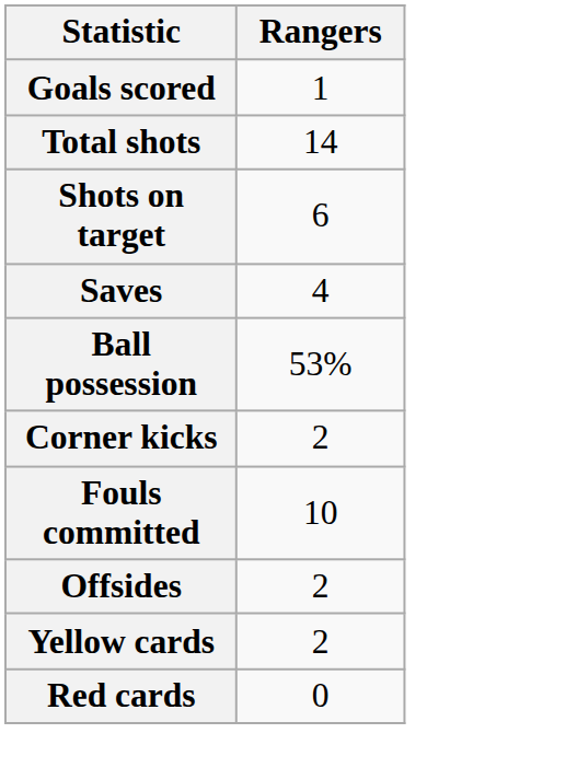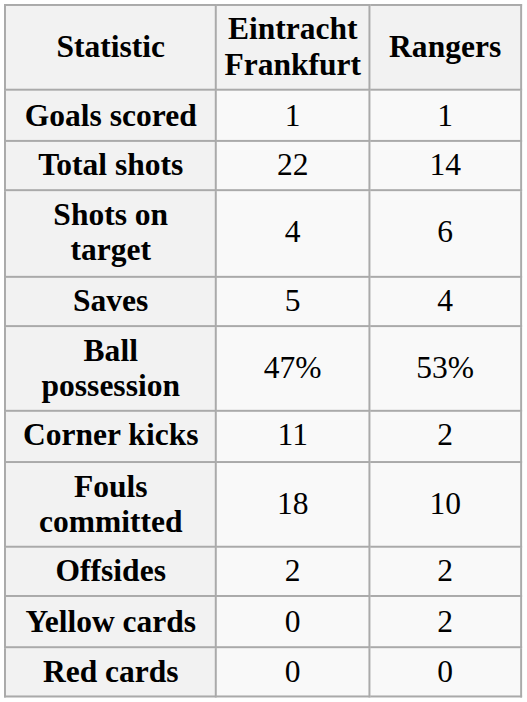 <table class="wikitable plainrowheaders" style="text-align:center">
 <tr>
 <th scope="col" style="width:100px">Statistic</th>
+<th scope="col" style="width:70px">Eintracht Frankfurt</th>
 <th scope="col" style="width:70px">Rangers</th>
 </tr>
 <tr>
 <th scope=row>Goals scored</th>
 <td>1</td>
+<td>1</td>
 </tr>
 <tr>
 <th scope=row>Total shots</th>
+<td>22</td>
 <td>14</td>
 </tr>
 <tr>
 <th scope=row>Shots on target</th>
+<td>4</td>
 <td>6</td>
 </tr>
 <tr>
 <th scope=row>Saves</th>
+<td>5</td>
 <td>4</td>
 </tr>
 <tr>
 <th scope=row>Ball possession</th>
+<td>47%</td>
 <td>53%</td>
 </tr>
 <tr>
 <th scope=row>Corner kicks</th>
+<td>11</td>
 <td>2</td>
 </tr>
 <tr>
 <th scope=row>Fouls committed</th>
+<td>18</td>
 <td>10</td>
 </tr>
 <tr>
 <th scope=row>Offsides</th>
 <td>2</td>
+<td>2</td>
 </tr>
 <tr>
 <th scope=row>Yellow cards</th>
+<td>0</td>
 <td>2</td>
 </tr>
 <tr>
 <th scope=row>Red cards</th>
 <td>0</td>
+<td>0</td>
 </tr>
 </table>
